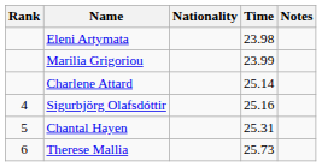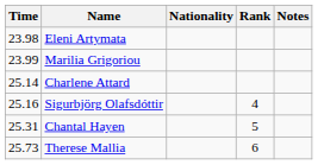 <table class="wikitable sortable" style="text-align:center; font-size:95%">
 <tr>
-<th>Rank</th>
+<th>Time</th>
 <th>Name</th>
 <th>Nationality</th>
-<th>Time</th>
+<th>Rank</th>
 <th>Notes</th>
 </tr>
 <tr>
-<td></td>
+<td>23.98</td>
 <td align=left><a href='#'>Eleni Artymata</a></td>
 <td align=left></td>
-<td>23.98</td>
+<td></td>
 <td></td>
 </tr>
 <tr>
-<td></td>
+<td>23.99</td>
 <td align=left><a href='#'>Marilia Grigoriou</a></td>
 <td align=left></td>
-<td>23.99</td>
+<td></td>
 <td></td>
 </tr>
 <tr>
-<td></td>
+<td>25.14</td>
 <td align=left><a href='#'>Charlene Attard</a></td>
 <td align=left></td>
-<td>25.14</td>
+<td></td>
 <td></td>
 </tr>
 <tr>
-<td>4</td>
+<td>25.16</td>
 <td align=left><a href='#'>Sigurbjörg Olafsdóttir</a></td>
 <td align=left></td>
-<td>25.16</td>
+<td>4</td>
 <td></td>
 </tr>
 <tr>
-<td>5</td>
+<td>25.31</td>
 <td align=left><a href='#'>Chantal Hayen</a></td>
 <td align=left></td>
-<td>25.31</td>
+<td>5</td>
 <td></td>
 </tr>
 <tr>
-<td>6</td>
+<td>25.73</td>
 <td align=left><a href='#'>Therese Mallia</a></td>
 <td align=left></td>
-<td>25.73</td>
+<td>6</td>
 <td></td>
 </tr>
 </table>
